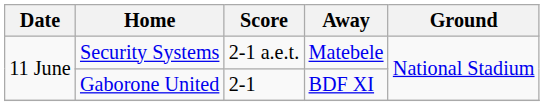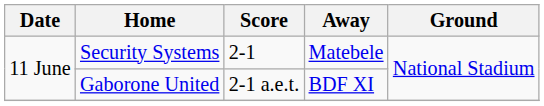 <table class="wikitable sortable">
 <tr>
 <th>Date</th>
 <th>Home</th>
 <th>Score</th>
 <th>Away</th>
 <th>Ground</th>
 </tr>
 <tr>
 <td rowspan="2">11 June</td>
 <td><a href='#'>Security Systems</a></td>
-<td>2-1 a.e.t.</td>
+<td>2-1</td>
 <td><a href='#'>Matebele</a></td>
 <td rowspan="2"><a href='#'>National Stadium</a></td>
 </tr>
 <tr>
 <td><a href='#'>Gaborone United</a></td>
-<td>2-1</td>
+<td>2-1 a.e.t.</td>
 <td><a href='#'>BDF XI</a></td>
 </tr>
 <tr>
 </tr>
 </table>
